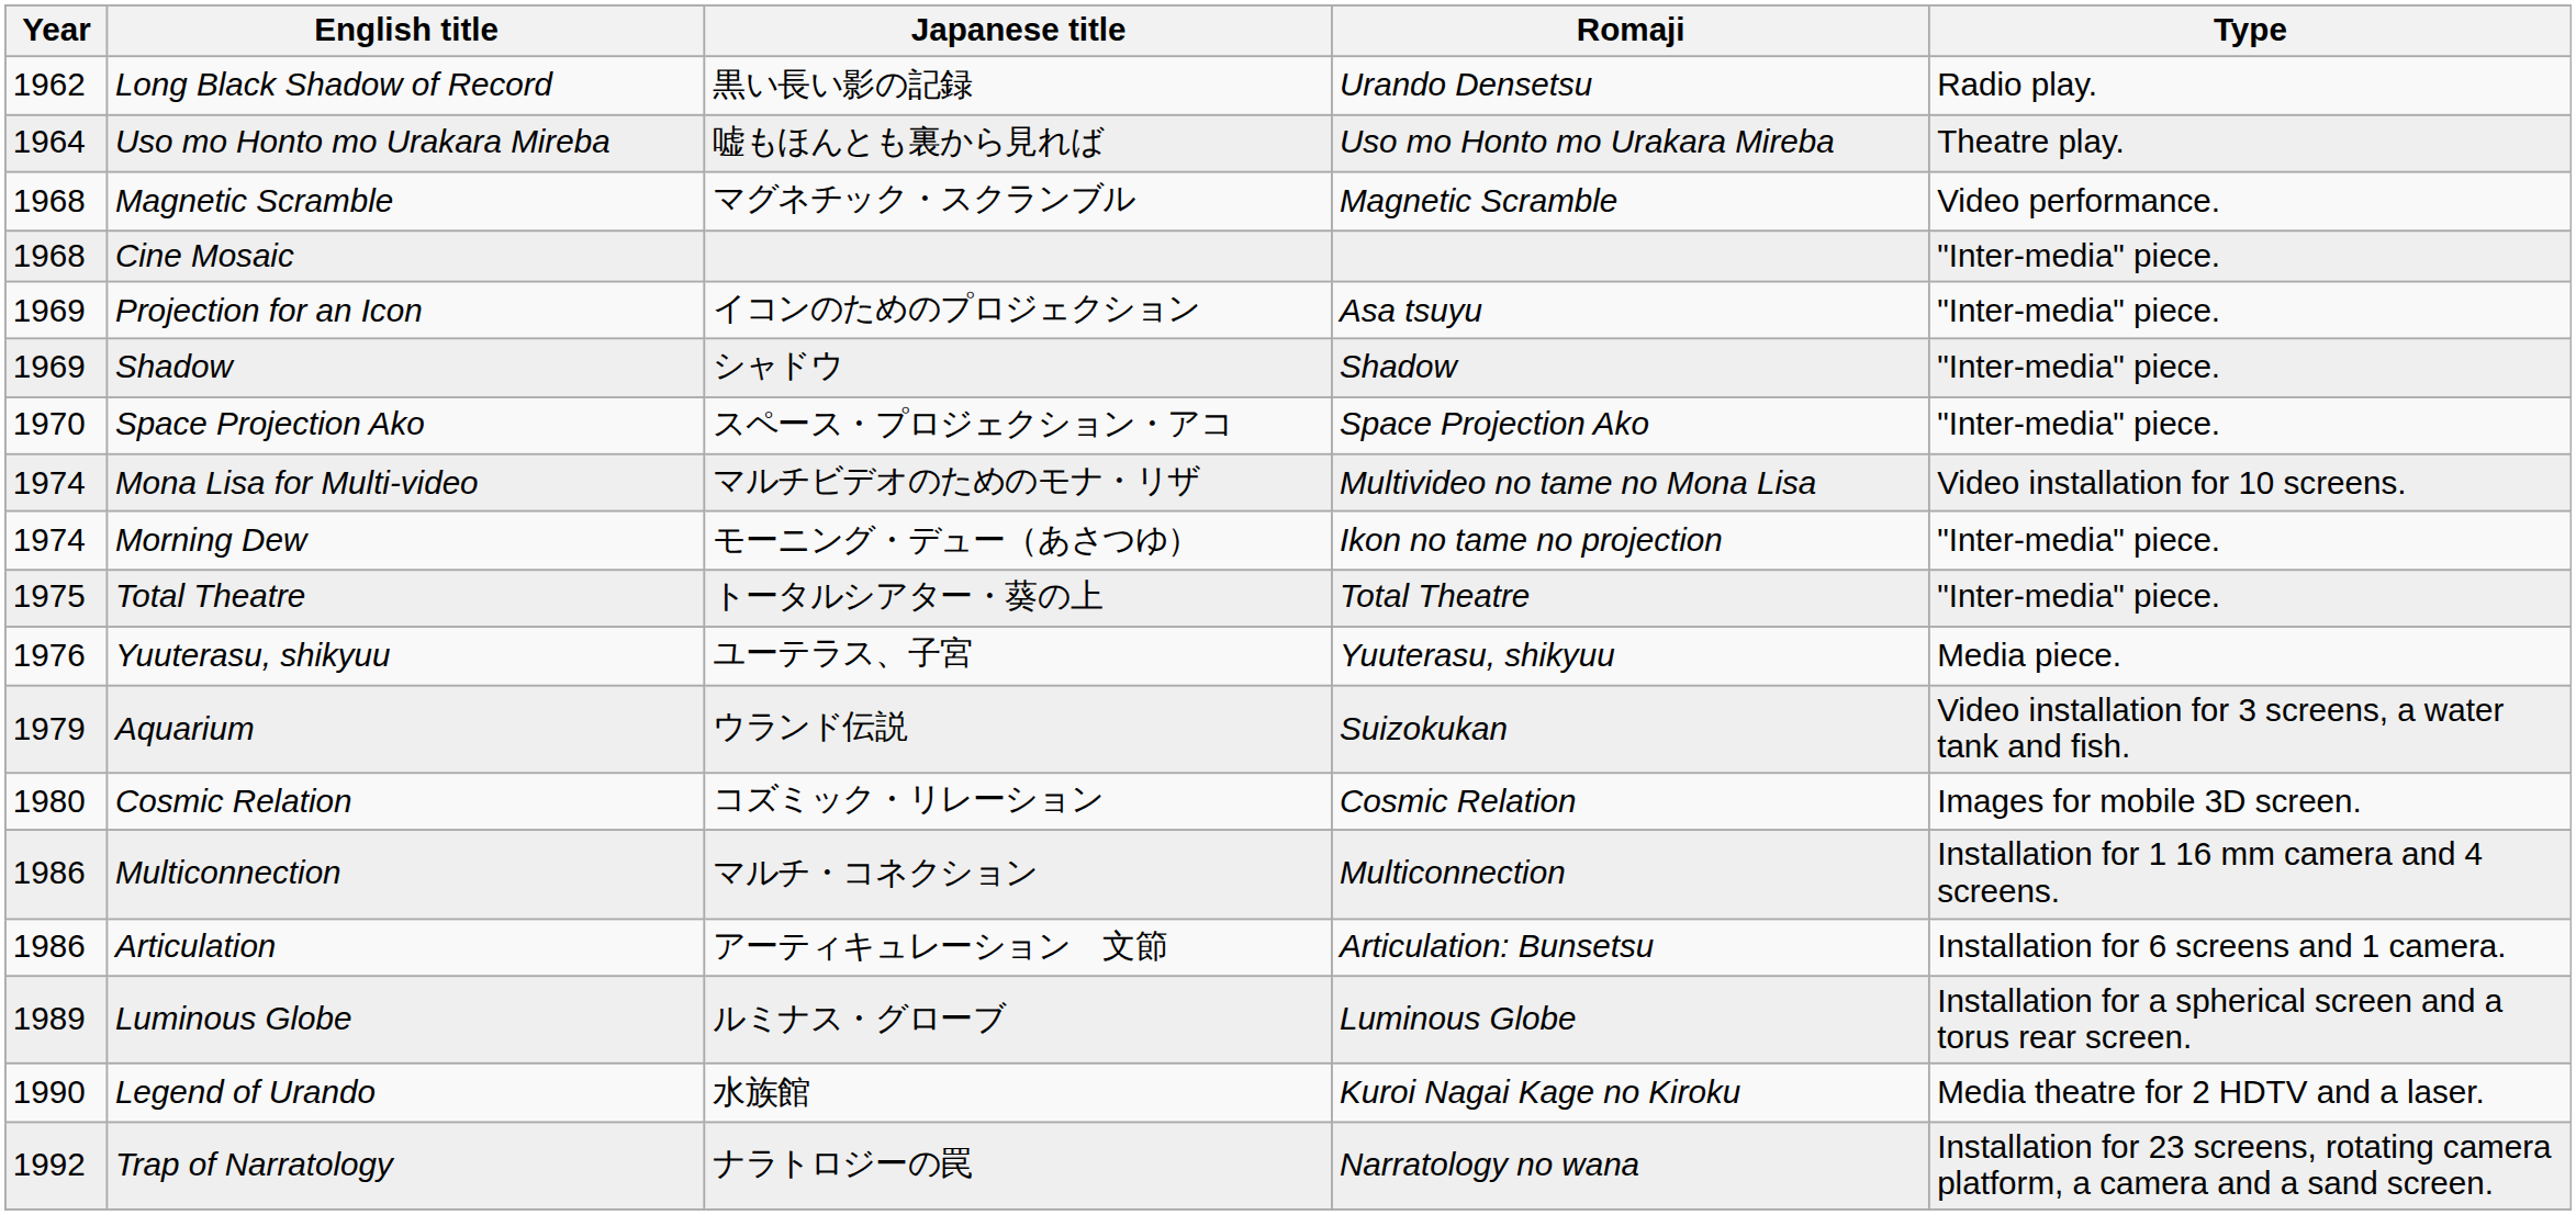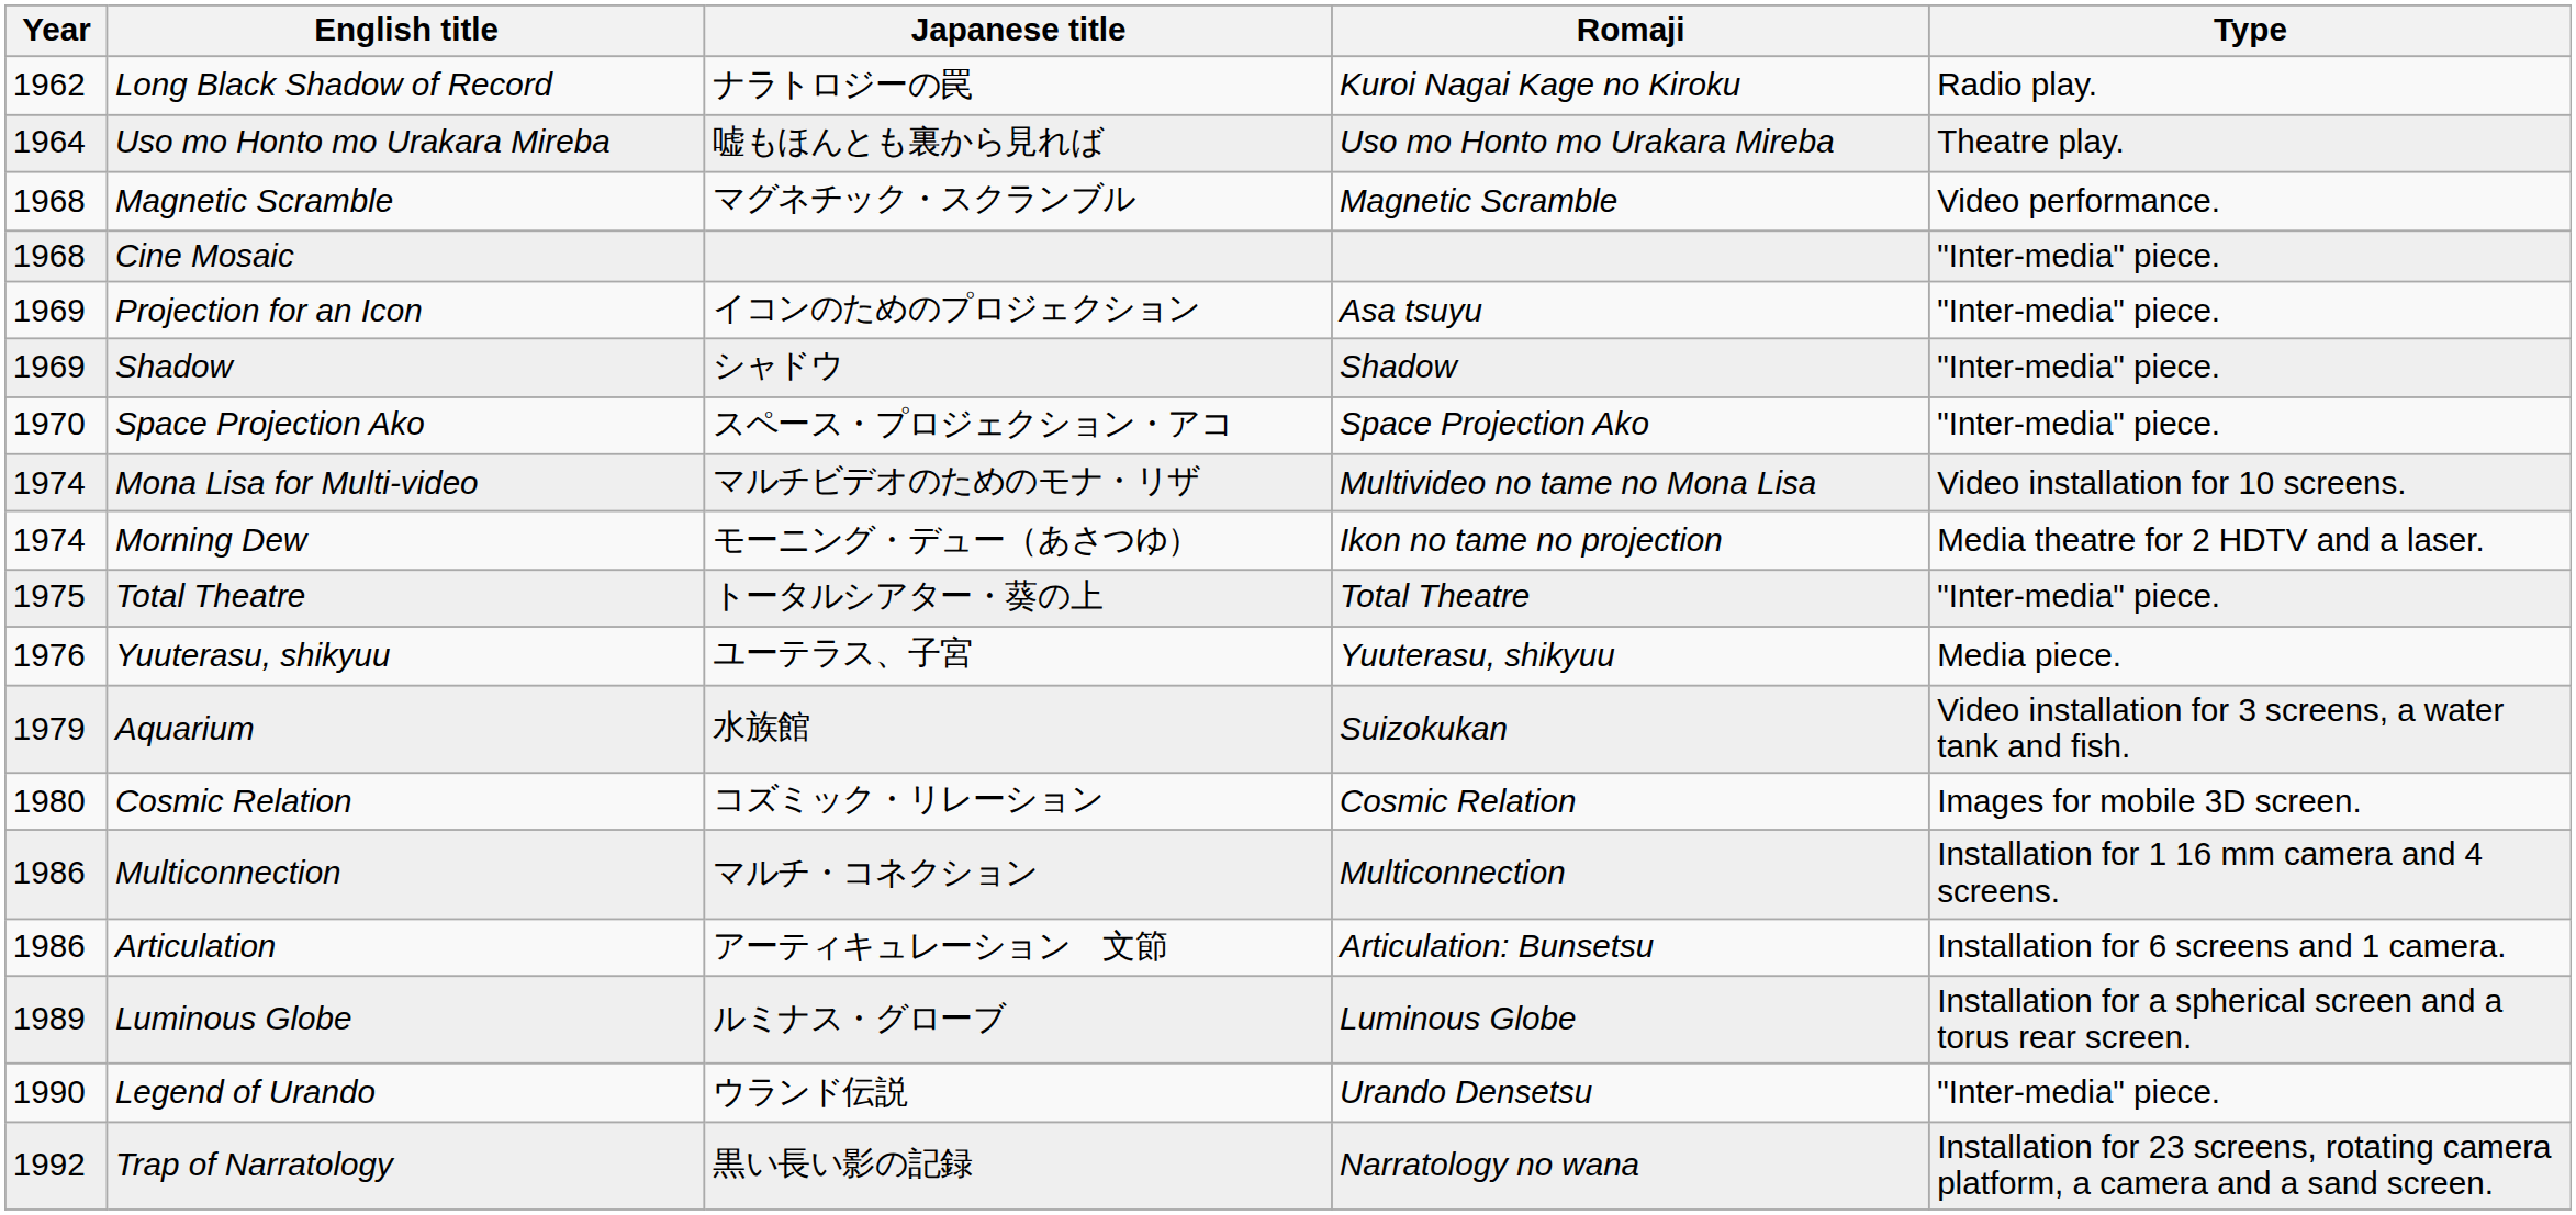 <table class="wikitable" width="100%">
 <tr>
 <th>Year</th>
 <th>English title</th>
 <th>Japanese title</th>
 <th>Romaji</th>
 <th width="25%">Type</th>
 </tr>
 <tr>
 <td>1962</td>
 <td><em>Long Black Shadow of Record</em></td>
-<td>黒い長い影の記録</td>
-<td><em>Urando Densetsu</em></td>
+<td>ナラトロジーの罠</td>
+<td><em>Kuroi Nagai Kage no Kiroku</em></td>
 <td>Radio play.</td>
 </tr>
 <tr style=background:#efefef;>
 <td>1964</td>
 <td><em>Uso mo Honto mo Urakara Mireba</em></td>
 <td>嘘もほんとも裏から見れば</td>
 <td><em>Uso mo Honto mo Urakara Mireba</em></td>
 <td>Theatre play.</td>
 </tr>
 <tr>
 <td>1968</td>
 <td><em>Magnetic Scramble</em></td>
 <td>マグネチック・スクランブル</td>
 <td><em>Magnetic Scramble</em></td>
 <td>Video performance.</td>
 </tr>
 <tr style=background:#efefef;>
 <td>1968</td>
 <td><em>Cine Mosaic</em></td>
 <td></td>
 <td></td>
 <td>"Inter-media" piece.</td>
 </tr>
 <tr>
 <td>1969</td>
 <td><em>Projection for an Icon</em></td>
 <td>イコンのためのプロジェクション</td>
 <td><em>Asa tsuyu</em></td>
 <td>"Inter-media" piece.</td>
 </tr>
 <tr style=background:#efefef;>
 <td>1969</td>
 <td><em>Shadow</em></td>
 <td>シャドウ</td>
 <td><em>Shadow</em></td>
 <td>"Inter-media" piece.</td>
 </tr>
 <tr>
 <td>1970</td>
 <td><em>Space Projection Ako</em></td>
 <td>スペース・プロジェクション・アコ</td>
 <td><em>Space Projection Ako</em></td>
 <td>"Inter-media" piece.</td>
 </tr>
 <tr style=background:#efefef;>
 <td>1974</td>
 <td><em>Mona Lisa for Multi-video</em></td>
 <td>マルチビデオのためのモナ・リザ</td>
 <td><em>Multivideo no tame no Mona Lisa</em></td>
 <td>Video installation for 10 screens.</td>
 </tr>
 <tr>
 <td>1974</td>
 <td><em>Morning Dew</em></td>
 <td>モーニング・デュー（あさつゆ）</td>
 <td><em>Ikon no tame no projection</em></td>
-<td>"Inter-media" piece.</td>
+<td>Media theatre for 2 HDTV and a laser.</td>
 </tr>
 <tr style=background:#efefef;>
 <td>1975</td>
 <td><em>Total Theatre</em></td>
 <td>トータルシアター・葵の上</td>
 <td><em>Total Theatre</em></td>
 <td>"Inter-media" piece.</td>
 </tr>
 <tr>
 <td>1976</td>
 <td><em>Yuuterasu, shikyuu</em></td>
 <td>ユーテラス、子宮</td>
 <td><em>Yuuterasu, shikyuu</em></td>
 <td>Media piece.</td>
 </tr>
 <tr style=background:#efefef;>
 <td>1979</td>
 <td><em>Aquarium</em></td>
-<td>ウランド伝説</td>
+<td>水族館</td>
 <td><em>Suizokukan</em></td>
 <td>Video installation for 3 screens, a water tank and fish.</td>
 </tr>
 <tr>
 <td>1980</td>
 <td><em>Cosmic Relation</em></td>
 <td>コズミック・リレーション</td>
 <td><em>Cosmic Relation</em></td>
 <td>Images for mobile 3D screen.</td>
 </tr>
 <tr style=background:#efefef;>
 <td>1986</td>
 <td><em>Multiconnection</em></td>
 <td>マルチ・コネクション</td>
 <td><em>Multiconnection</em></td>
 <td>Installation for 1 16 mm camera and 4 screens.</td>
 </tr>
 <tr>
 <td>1986</td>
 <td><em>Articulation</em></td>
 <td>アーティキュレーション　文節</td>
 <td><em>Articulation: Bunsetsu</em></td>
 <td>Installation for 6 screens and 1 camera.</td>
 </tr>
 <tr style=background:#efefef;>
 <td>1989</td>
 <td><em>Luminous Globe</em></td>
 <td>ルミナス・グローブ</td>
 <td><em>Luminous Globe</em></td>
 <td>Installation for a spherical screen and a torus rear screen.</td>
 </tr>
 <tr>
 <td>1990</td>
 <td><em>Legend of Urando</em></td>
-<td>水族館</td>
-<td><em>Kuroi Nagai Kage no Kiroku</em></td>
-<td>Media theatre for 2 HDTV and a laser.</td>
+<td>ウランド伝説</td>
+<td><em>Urando Densetsu</em></td>
+<td>"Inter-media" piece.</td>
 </tr>
 <tr style=background:#efefef;>
 <td>1992</td>
 <td><em>Trap of Narratology</em></td>
-<td>ナラトロジーの罠</td>
+<td>黒い長い影の記録</td>
 <td><em>Narratology no wana</em></td>
 <td>Installation for 23 screens, rotating camera platform, a camera and a sand screen.</td>
 </tr>
 </table>
